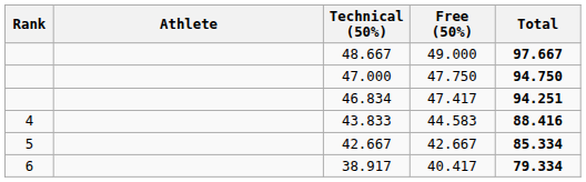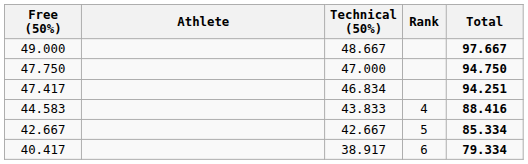 <table class=wikitable style="text-align:center">
 <tr>
-<th width=40>Rank</th>
+<th width=75>Free<br>(50%)</th>
 <th width=250>Athlete</th>
 <th width=75>Technical<br>(50%)</th>
-<th width=75>Free<br>(50%)</th>
+<th width=40>Rank</th>
 <th width=75>Total</th>
 </tr>
 <tr>
-<td></td>
+<td>49.000</td>
 <td align=left></td>
 <td>48.667</td>
-<td>49.000</td>
+<td></td>
 <td><strong>97.667</strong></td>
 </tr>
 <tr>
-<td></td>
+<td>47.750</td>
 <td align=left></td>
 <td>47.000</td>
-<td>47.750</td>
+<td></td>
 <td><strong>94.750</strong></td>
 </tr>
 <tr>
-<td></td>
+<td>47.417</td>
 <td align=left></td>
 <td>46.834</td>
-<td>47.417</td>
+<td></td>
 <td><strong>94.251</strong></td>
 </tr>
 <tr>
-<td>4</td>
+<td>44.583</td>
 <td align=left></td>
 <td>43.833</td>
-<td>44.583</td>
+<td>4</td>
 <td><strong>88.416</strong></td>
 </tr>
 <tr>
-<td>5</td>
+<td>42.667</td>
 <td align=left></td>
 <td>42.667</td>
-<td>42.667</td>
+<td>5</td>
 <td><strong>85.334</strong></td>
 </tr>
 <tr>
-<td>6</td>
+<td>40.417</td>
 <td align=left></td>
 <td>38.917</td>
-<td>40.417</td>
+<td>6</td>
 <td><strong>79.334</strong></td>
 </tr>
 </table>
